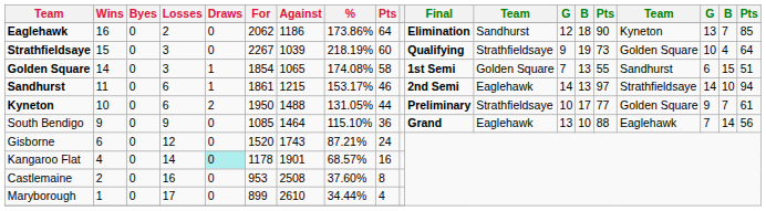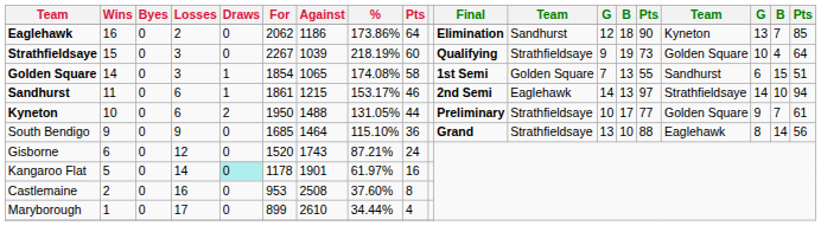 <table style="font-size: 85%; text-align: left;" class="wikitable">
 <tr>
 <th style="color:crimson">Team</th>
 <th style="color:crimson">Wins</th>
 <th style="color:crimson">Byes</th>
 <th style="color:crimson">Losses</th>
 <th style="color:crimson">Draws</th>
 <th style="color:crimson">For</th>
 <th style="color:crimson">Against</th>
 <th style="color:crimson">%</th>
 <th style="color:crimson">Pts</th>
 <th></th>
 <th style="color:green">Final</th>
 <th style="color:green">Team</th>
 <th style="color:green">G</th>
 <th style="color:green">B</th>
 <th style="color:green">Pts</th>
 <th style="color:green">Team</th>
 <th style="color:green">G</th>
 <th style="color:green">B</th>
 <th style="color:green">Pts</th>
 </tr>
 <tr>
 </tr>
 <tr>
 </tr>
 <tr>
 <td><strong>	Eaglehawk	</strong></td>
 <td>16</td>
 <td>0</td>
 <td>2</td>
 <td>0</td>
 <td>2062</td>
 <td>1186</td>
 <td>173.86%</td>
 <td>64</td>
 <td></td>
 <td><strong>Elimination</strong></td>
 <td>Sandhurst</td>
 <td>12</td>
 <td>18</td>
 <td>90</td>
 <td>Kyneton</td>
 <td>13</td>
 <td>7</td>
 <td>85</td>
 </tr>
 <tr>
 <td><strong>	Strathfieldsaye	</strong></td>
 <td>15</td>
 <td>0</td>
 <td>3</td>
 <td>0</td>
 <td>2267</td>
 <td>1039</td>
 <td>218.19%</td>
 <td>60</td>
 <td></td>
 <td><strong>Qualifying</strong></td>
 <td>Strathfieldsaye</td>
 <td>9</td>
 <td>19</td>
 <td>73</td>
 <td>Golden Square</td>
 <td>10</td>
 <td>4</td>
 <td>64</td>
 </tr>
 <tr>
 <td><strong>	Golden Square	</strong></td>
 <td>14</td>
 <td>0</td>
 <td>3</td>
 <td>1</td>
 <td>1854</td>
 <td>1065</td>
 <td>174.08%</td>
 <td>58</td>
 <td></td>
 <td><strong>1st Semi</strong></td>
 <td>Golden Square</td>
 <td>7</td>
 <td>13</td>
 <td>55</td>
 <td>Sandhurst</td>
 <td>6</td>
 <td>15</td>
 <td>51</td>
 </tr>
 <tr>
 <td><strong>	Sandhurst	</strong></td>
 <td>11</td>
 <td>0</td>
 <td>6</td>
 <td>1</td>
 <td>1861</td>
 <td>1215</td>
 <td>153.17%</td>
 <td>46</td>
 <td></td>
 <td><strong>2nd Semi</strong></td>
 <td>Eaglehawk</td>
 <td>14</td>
 <td>13</td>
 <td>97</td>
 <td>Strathfieldsaye</td>
 <td>14</td>
 <td>10</td>
 <td>94</td>
 </tr>
 <tr>
 <td><strong>	Kyneton	</strong></td>
 <td>10</td>
 <td>0</td>
 <td>6</td>
 <td>2</td>
 <td>1950</td>
 <td>1488</td>
 <td>131.05%</td>
 <td>44</td>
 <td></td>
 <td><strong>Preliminary</strong></td>
 <td>Strathfieldsaye</td>
 <td>10</td>
 <td>17</td>
 <td>77</td>
 <td>Golden Square</td>
 <td>9</td>
 <td>7</td>
 <td>61</td>
 </tr>
 <tr>
 <td>South Bendigo</td>
 <td>9</td>
 <td>0</td>
 <td>9</td>
 <td>0</td>
-<td>1085</td>
+<td>1685</td>
 <td>1464</td>
 <td>115.10%</td>
 <td>36</td>
 <td></td>
 <td><strong>Grand</strong></td>
-<td>Eaglehawk</td>
+<td>Strathfieldsaye</td>
 <td>13</td>
 <td>10</td>
 <td>88</td>
 <td>Eaglehawk</td>
-<td>7</td>
+<td>8</td>
 <td>14</td>
 <td>56</td>
 </tr>
 <tr>
 <td>Gisborne</td>
 <td>6</td>
 <td>0</td>
 <td>12</td>
 <td>0</td>
 <td>1520</td>
 <td>1743</td>
 <td>87.21%</td>
 <td>24</td>
 <td></td>
 </tr>
 <tr>
 <td>Kangaroo Flat</td>
-<td>4</td>
+<td>5</td>
 <td>0</td>
 <td>14</td>
 <td style="background: paleturquoise;">0</td>
 <td>1178</td>
 <td>1901</td>
-<td>68.57%</td>
+<td>61.97%</td>
 <td>16</td>
 <td></td>
 </tr>
 <tr>
 <td>Castlemaine</td>
 <td>2</td>
 <td>0</td>
 <td>16</td>
 <td>0</td>
 <td>953</td>
 <td>2508</td>
 <td>37.60%</td>
 <td>8</td>
 <td></td>
 </tr>
 <tr>
 <td>Maryborough</td>
 <td>1</td>
 <td>0</td>
 <td>17</td>
 <td>0</td>
 <td>899</td>
 <td>2610</td>
 <td>34.44%</td>
 <td>4</td>
 <td></td>
 </tr>
 <tr>
 </tr>
 </table>
